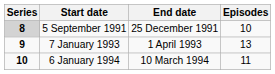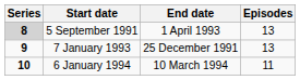 <table class="wikitable" style="text-align:center;">
 <tr>
 <th>Series</th>
 <th>Start date</th>
 <th>End date</th>
 <th>Episodes</th>
 </tr>
 <tr>
 <td style="background: lightgrey;"><strong>8</strong></td>
 <td>5 September 1991</td>
-<td>25 December 1991</td>
-<td>10</td>
+<td>1 April 1993</td>
+<td>13</td>
 </tr>
 <tr>
 <td><strong>9</strong></td>
 <td>7 January 1993</td>
-<td>1 April 1993</td>
+<td>25 December 1991</td>
 <td>13</td>
 </tr>
 <tr>
 <td><strong>10</strong></td>
 <td>6 January 1994</td>
 <td>10 March 1994</td>
 <td>11</td>
 </tr>
 </table>
